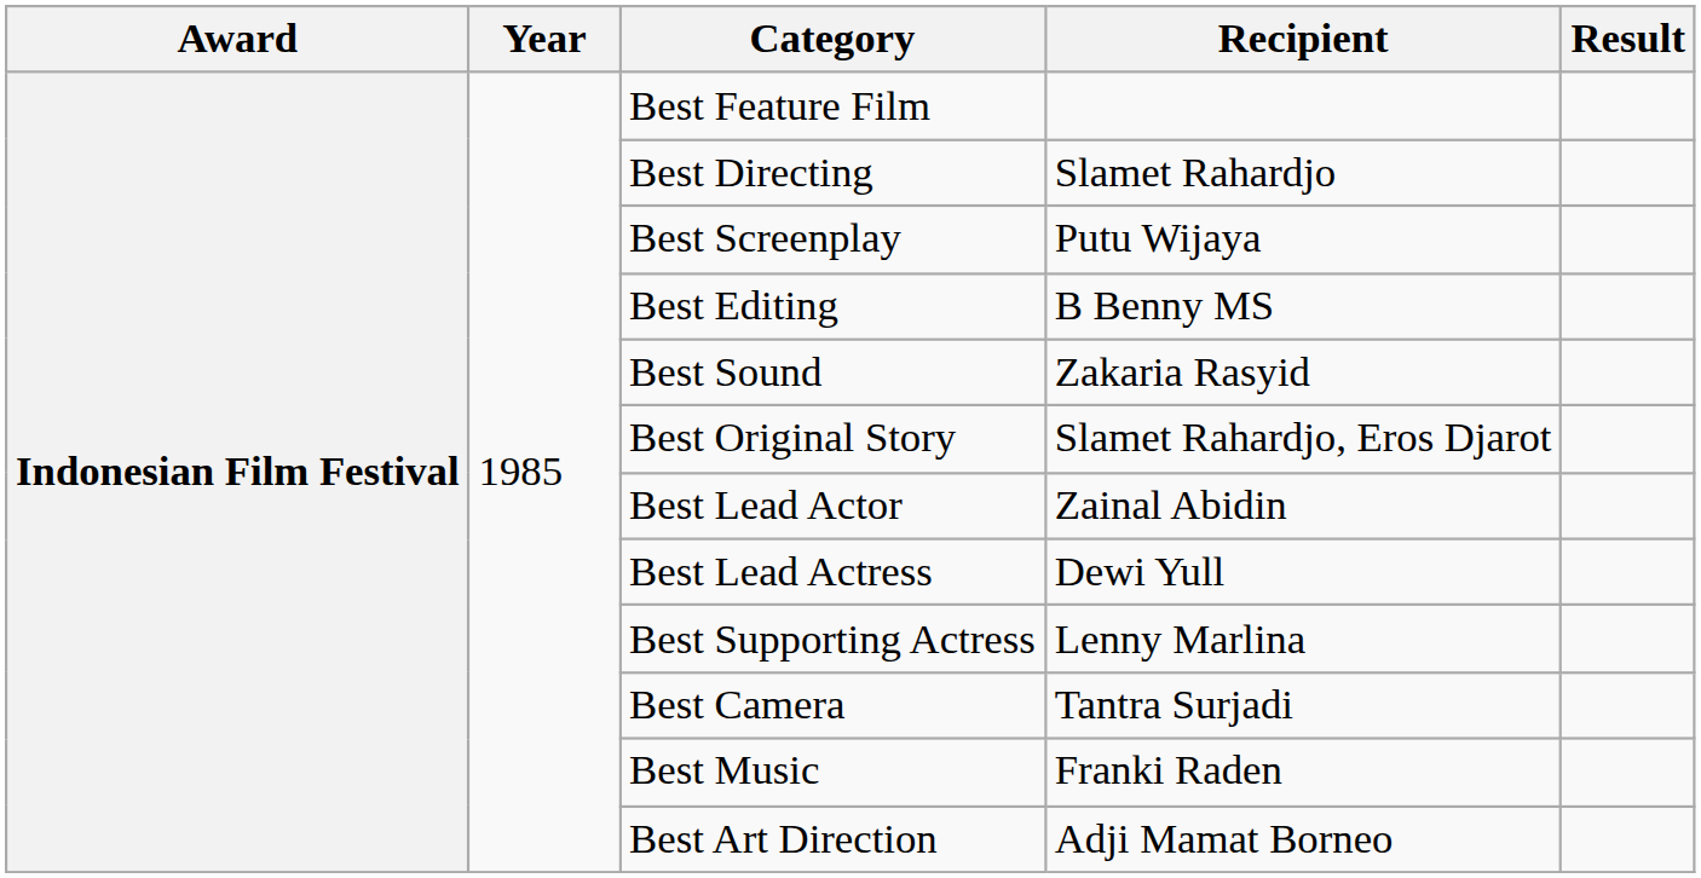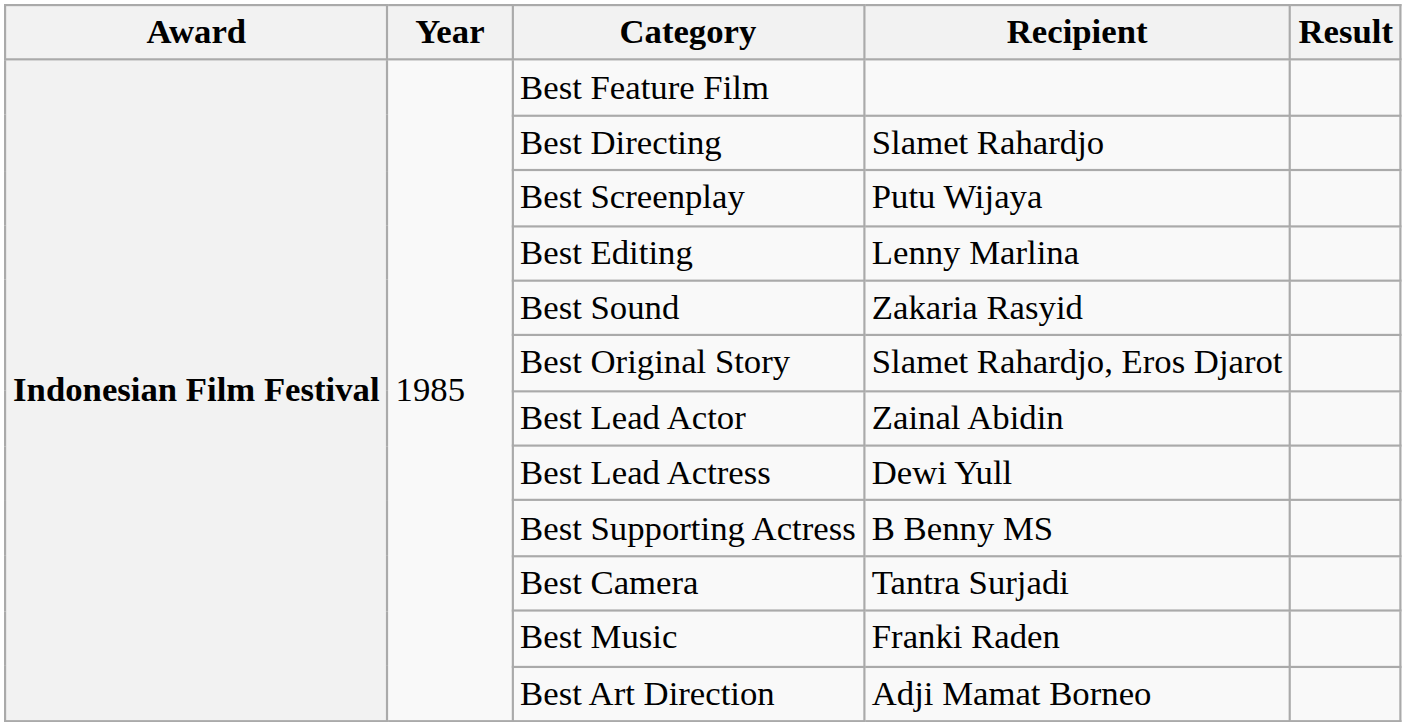 <table class="wikitable">
 <tr>
 <th scope="col">Award</th>
 <th scope="col" width="50">Year</th>
 <th scope="col">Category</th>
 <th scope="col">Recipient</th>
 <th scope="col">Result</th>
 </tr>
 <tr>
 <th rowspan="12" scope="row">Indonesian Film Festival</th>
 <td rowspan="12">1985</td>
 <td>Best Feature Film</td>
 <td></td>
 <td></td>
 </tr>
 <tr>
 <td>Best Directing</td>
 <td>Slamet Rahardjo</td>
 <td></td>
 </tr>
 <tr>
 <td>Best Screenplay</td>
 <td>Putu Wijaya</td>
 <td></td>
 </tr>
 <tr>
 <td>Best Editing</td>
-<td>B Benny MS</td>
+<td>Lenny Marlina</td>
 <td></td>
 </tr>
 <tr>
 <td>Best Sound</td>
 <td>Zakaria Rasyid</td>
 <td></td>
 </tr>
 <tr>
 <td>Best Original Story</td>
 <td>Slamet Rahardjo, Eros Djarot</td>
 <td></td>
 </tr>
 <tr>
 <td>Best Lead Actor</td>
 <td>Zainal Abidin</td>
 <td></td>
 </tr>
 <tr>
 <td>Best Lead Actress</td>
 <td>Dewi Yull</td>
 <td></td>
 </tr>
 <tr>
 <td>Best Supporting Actress</td>
-<td>Lenny Marlina</td>
+<td>B Benny MS</td>
 <td></td>
 </tr>
 <tr>
 <td>Best Camera</td>
 <td>Tantra Surjadi</td>
 <td></td>
 </tr>
 <tr>
 <td>Best Music</td>
 <td>Franki Raden</td>
 <td></td>
 </tr>
 <tr>
 <td>Best Art Direction</td>
 <td>Adji Mamat Borneo</td>
 <td></td>
 </tr>
 </table>
